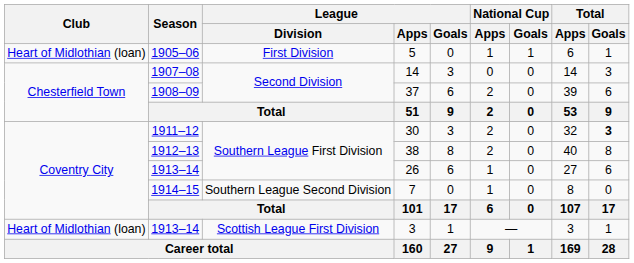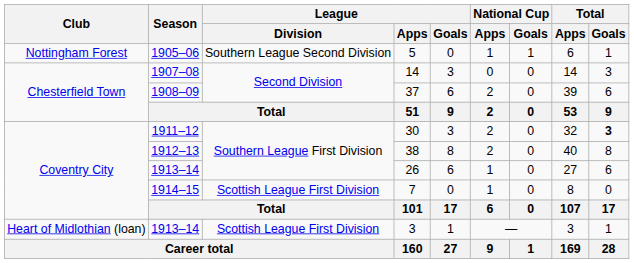 <table class="wikitable" style="text-align: center;">
 <tr>
 <th rowspan="2">Club</th>
 <th rowspan="2">Season</th>
 <th colspan="3">League</th>
 <th colspan="2">National Cup</th>
 <th colspan="2">Total</th>
 </tr>
 <tr>
 <th>Division</th>
 <th>Apps</th>
 <th>Goals</th>
 <th>Apps</th>
 <th>Goals</th>
 <th>Apps</th>
 <th>Goals</th>
 </tr>
 <tr>
-<td><a href='#'>Heart of Midlothian</a> (loan)</td>
+<td><a href='#'>Nottingham Forest</a></td>
 <td><a href='#'>1905–06</a></td>
-<td><a href='#'>First Division</a></td>
+<td>Southern League Second Division</td>
 <td>5</td>
 <td>0</td>
 <td>1</td>
 <td>1</td>
 <td>6</td>
 <td>1</td>
 </tr>
 <tr>
 <td rowspan="3"><a href='#'>Chesterfield Town</a></td>
 <td><a href='#'>1907–08</a></td>
 <td rowspan="2"><a href='#'>Second Division</a></td>
 <td>14</td>
 <td>3</td>
 <td>0</td>
 <td>0</td>
 <td>14</td>
 <td>3</td>
 </tr>
 <tr>
 <td><a href='#'>1908–09</a></td>
 <td>37</td>
 <td>6</td>
 <td>2</td>
 <td>0</td>
 <td>39</td>
 <td>6</td>
 </tr>
 <tr>
 <th colspan="2">Total</th>
 <th>51</th>
 <th>9</th>
 <th>2</th>
 <th>0</th>
 <th>53</th>
 <th>9</th>
 </tr>
 <tr>
 <td rowspan="5"><a href='#'>Coventry City</a></td>
 <td><a href='#'>1911–12</a></td>
 <td rowspan="3"><a href='#'>Southern League</a> First Division</td>
 <td>30</td>
 <td>3</td>
 <td>2</td>
 <td>0</td>
 <td>32</td>
 <td><strong>3</strong></td>
 </tr>
 <tr>
 <td><a href='#'>1912–13</a></td>
 <td>38</td>
 <td>8</td>
 <td>2</td>
 <td>0</td>
 <td>40</td>
 <td>8</td>
 </tr>
 <tr>
 <td><a href='#'>1913–14</a></td>
 <td>26</td>
 <td>6</td>
 <td>1</td>
 <td>0</td>
 <td>27</td>
 <td>6</td>
 </tr>
 <tr>
 <td><a href='#'>1914–15</a></td>
-<td>Southern League Second Division</td>
+<td><a href='#'>Scottish League First Division</a></td>
 <td>7</td>
 <td>0</td>
 <td>1</td>
 <td>0</td>
 <td>8</td>
 <td>0</td>
 </tr>
 <tr>
 <th colspan="2">Total</th>
 <th>101</th>
 <th>17</th>
 <th>6</th>
 <th>0</th>
 <th>107</th>
 <th>17</th>
 </tr>
 <tr>
 <td><a href='#'>Heart of Midlothian</a> (loan)</td>
 <td><a href='#'>1913–14</a></td>
 <td><a href='#'>Scottish League First Division</a></td>
 <td>3</td>
 <td>1</td>
 <td colspan="2">—</td>
 <td>3</td>
 <td>1</td>
 </tr>
 <tr>
 <th colspan="3">Career total</th>
 <th>160</th>
 <th>27</th>
 <th>9</th>
 <th>1</th>
 <th>169</th>
 <th>28</th>
 </tr>
 </table>
